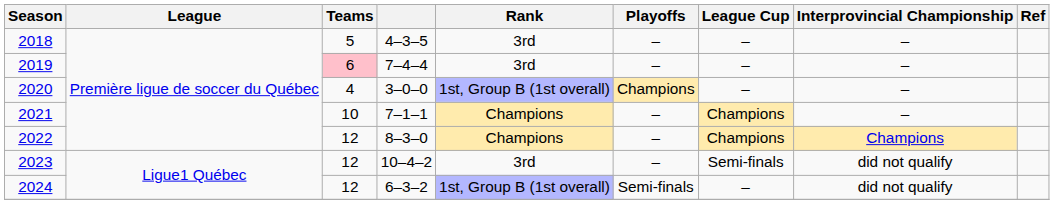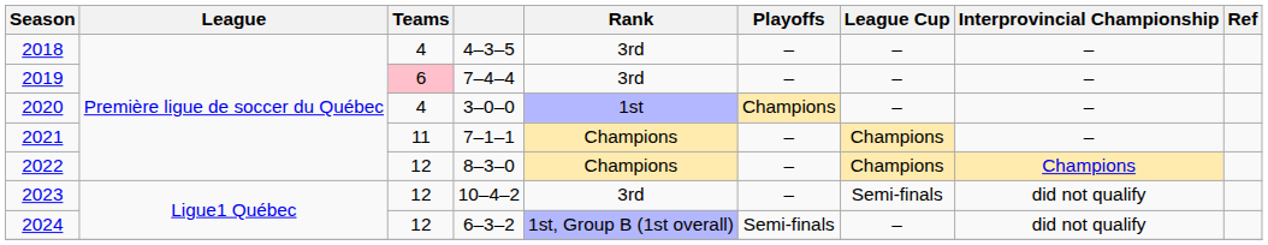 <table class="wikitable" style="text-align: center;">
 <tr>
 <th>Season</th>
 <th>League</th>
 <th>Teams</th>
 <th></th>
 <th>Rank</th>
 <th>Playoffs</th>
 <th>League Cup</th>
 <th>Interprovincial Championship</th>
 <th>Ref</th>
 </tr>
 <tr>
 <td><a href='#'>2018</a></td>
 <td rowspan="5"><a href='#'>Première ligue de soccer du Québec</a></td>
-<td>5</td>
+<td>4</td>
 <td>4–3–5</td>
 <td>3rd</td>
 <td>–</td>
 <td>–</td>
 <td>–</td>
 <td></td>
 </tr>
 <tr>
 <td><a href='#'>2019</a></td>
 <td style="background: pink;">6</td>
 <td>7–4–4</td>
 <td>3rd</td>
 <td>–</td>
 <td>–</td>
 <td>–</td>
 <td></td>
 </tr>
 <tr>
 <td><a href='#'>2020</a></td>
 <td>4</td>
 <td>3–0–0</td>
-<td bgcolor="B3B7FF">1st, Group B (1st overall)</td>
+<td bgcolor="B3B7FF">1st</td>
 <td bgcolor="FFEBAD">Champions</td>
 <td>–</td>
 <td>–</td>
 <td></td>
 </tr>
 <tr>
 <td><a href='#'>2021</a></td>
-<td>10</td>
+<td>11</td>
 <td>7–1–1</td>
 <td bgcolor="FFEBAD">Champions</td>
 <td>–</td>
 <td bgcolor="FFEBAD">Champions</td>
 <td>–</td>
 <td></td>
 </tr>
 <tr>
 <td><a href='#'>2022</a></td>
 <td>12</td>
 <td>8–3–0</td>
 <td bgcolor="FFEBAD">Champions</td>
 <td>–</td>
 <td bgcolor="FFEBAD">Champions</td>
 <td bgcolor="FFEBAD"><a href='#'>Champions</a></td>
 <td></td>
 </tr>
 <tr>
 <td><a href='#'>2023</a></td>
 <td rowspan=2><a href='#'>Ligue1 Québec</a></td>
 <td>12</td>
 <td>10–4–2</td>
 <td>3rd</td>
 <td>–</td>
 <td>Semi-finals</td>
 <td>did not qualify</td>
 <td></td>
 </tr>
 <tr>
 <td><a href='#'>2024</a></td>
 <td>12</td>
 <td>6–3–2</td>
 <td bgcolor="B3B7FF">1st, Group B (1st overall)</td>
 <td>Semi-finals</td>
 <td>–</td>
 <td>did not qualify</td>
 <td></td>
 </tr>
 <tr>
 </tr>
 </table>
